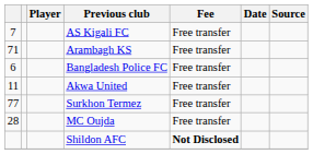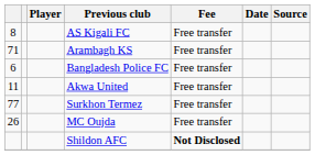 <table class="wikitable plainrowheaders sortable">
 <tr>
 <th></th>
 <th></th>
 <th>Player</th>
 <th>Previous club</th>
 <th>Fee</th>
 <th>Date</th>
 <th>Source</th>
 </tr>
 <tr>
-<td align=center>7</td>
+<td align=center>8</td>
 <td align=center></td>
 <td></td>
 <td> <a href='#'>AS Kigali FC</a></td>
 <td>Free transfer</td>
 <td></td>
 <td></td>
 </tr>
 <tr>
 <td align=center>71</td>
 <td align=center></td>
 <td></td>
 <td> <a href='#'>Arambagh KS</a></td>
 <td>Free transfer</td>
 <td></td>
 <td></td>
 </tr>
 <tr>
 <td align=center>6</td>
 <td align=center></td>
 <td></td>
 <td> <a href='#'>Bangladesh Police FC</a></td>
 <td>Free transfer</td>
 <td></td>
 <td></td>
 </tr>
 <tr>
 <td align=center>11</td>
 <td align=center></td>
 <td></td>
 <td> <a href='#'>Akwa United</a></td>
 <td>Free transfer</td>
 <td></td>
 <td></td>
 </tr>
 <tr>
 <td align=center>77</td>
 <td align=center></td>
 <td></td>
 <td> <a href='#'>Surkhon Termez</a></td>
 <td>Free transfer</td>
 <td></td>
 <td></td>
 </tr>
 <tr>
-<td align=center>28</td>
+<td align=center>26</td>
 <td align=center></td>
 <td></td>
 <td> <a href='#'>MC Oujda</a></td>
 <td>Free transfer</td>
 <td></td>
 <td></td>
 </tr>
 <tr>
 <td align=center></td>
 <td align=center></td>
 <td></td>
 <td> <a href='#'>Shildon AFC</a></td>
 <td><strong>Not Disclosed</strong></td>
 <td></td>
 <td></td>
 </tr>
 <tr>
 </tr>
 </table>
